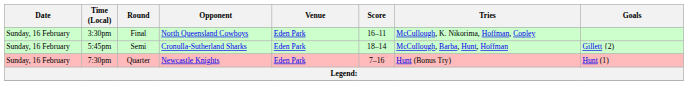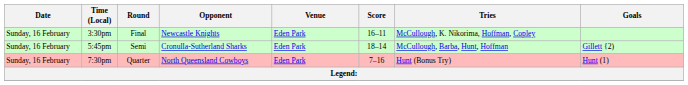 <table class="wikitable" style="font-size:75%;">
 <tr>
 <th width="115">Date</th>
 <th width="50">Time (Local)</th>
 <th width="60">Round</th>
 <th width="170">Opponent</th>
 <th width="130">Venue</th>
 <th width="50">Score</th>
 <th width="285">Tries</th>
 <th width="155">Goals</th>
 </tr>
 <tr bgcolor=#CCFFCC>
 <td>Sunday, 16 February</td>
 <td style="text-align:center;">3:30pm</td>
 <td style="text-align:center;">Final</td>
-<td> <a href='#'>North Queensland Cowboys</a></td>
+<td> <a href='#'>Newcastle Knights</a></td>
 <td><a href='#'>Eden Park</a></td>
 <td style="text-align:center;">16–11</td>
 <td><a href='#'>McCullough</a>, K. Nikorima, <a href='#'>Hoffman</a>, <a href='#'>Copley</a></td>
 <td></td>
 </tr>
 <tr bgcolor=#CCFFCC>
 <td>Sunday, 16 February</td>
 <td style="text-align:center;">5:45pm</td>
 <td style="text-align:center;">Semi</td>
 <td> <a href='#'>Cronulla-Sutherland Sharks</a></td>
 <td><a href='#'>Eden Park</a></td>
 <td style="text-align:center;">18–14</td>
 <td><a href='#'>McCullough</a>, <a href='#'>Barba</a>, <a href='#'>Hunt</a>, <a href='#'>Hoffman</a></td>
 <td><a href='#'>Gillett</a> {2)</td>
 </tr>
 <tr bgcolor=#FFBBBB>
 <td>Sunday, 16 February</td>
 <td style="text-align:center;">7:30pm</td>
 <td style="text-align:center;">Quarter</td>
-<td> <a href='#'>Newcastle Knights</a></td>
+<td> <a href='#'>North Queensland Cowboys</a></td>
 <td><a href='#'>Eden Park</a></td>
 <td style="text-align:center;">7–16</td>
 <td><a href='#'>Hunt</a> (Bonus Try)</td>
 <td><a href='#'>Hunt</a> (1)</td>
 </tr>
 <tr>
 <th colspan="12"><strong>Legend</strong>:  </th>
 </tr>
 <tr>
 </tr>
 </table>
